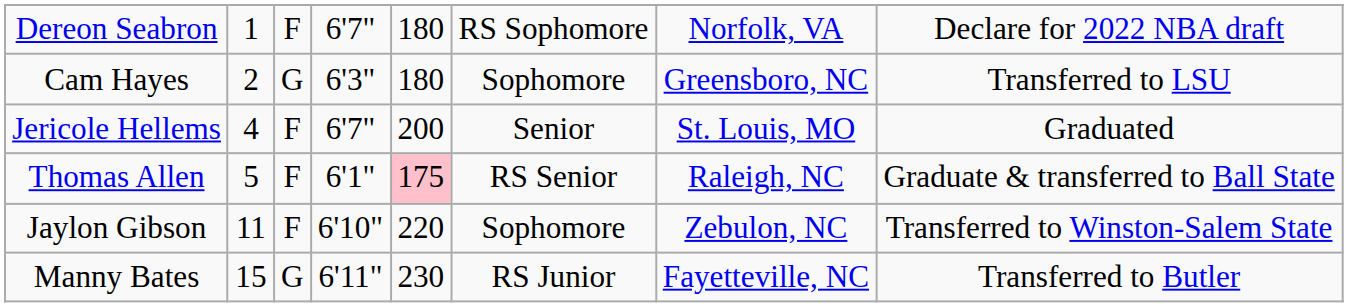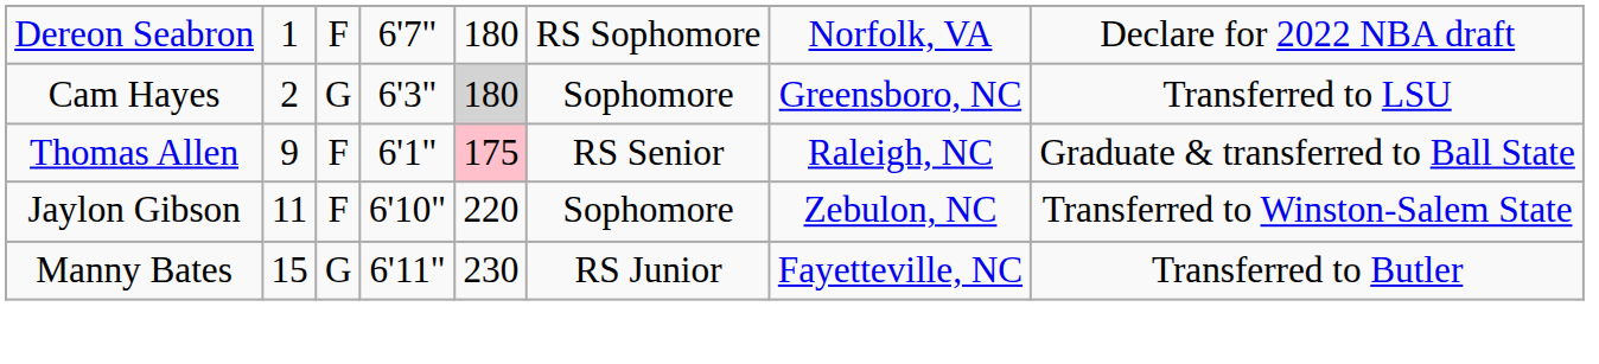 <table class="wikitable sortable" border="1" style="text-align: center;">
 <tr align=center>
 </tr>
 <tr>
 <td><a href='#'>Dereon Seabron</a></td>
 <td>1</td>
 <td>F</td>
 <td>6'7"</td>
 <td>180</td>
 <td>RS Sophomore</td>
 <td><a href='#'>Norfolk, VA</a></td>
 <td>Declare for <a href='#'>2022 NBA draft</a></td>
 </tr>
 <tr>
 <td>Cam Hayes</td>
 <td>2</td>
 <td>G</td>
 <td>6'3"</td>
-<td>180</td>
+<td style="background: lightgrey;">180</td>
 <td>Sophomore</td>
 <td><a href='#'>Greensboro, NC</a></td>
 <td>Transferred to <a href='#'>LSU</a></td>
 </tr>
 <tr>
-<td><a href='#'>Jericole Hellems</a></td>
-<td>4</td>
-<td>F</td>
-<td>6'7"</td>
-<td>200</td>
-<td>Senior</td>
-<td><a href='#'>St. Louis, MO</a></td>
-<td>Graduated</td>
-</tr>
-<tr>
 <td><a href='#'>Thomas Allen</a></td>
-<td>5</td>
+<td>9</td>
 <td>F</td>
 <td>6'1"</td>
 <td style="background: pink;">175</td>
 <td>RS Senior</td>
 <td><a href='#'>Raleigh, NC</a></td>
 <td>Graduate & transferred to <a href='#'>Ball State</a></td>
 </tr>
 <tr>
 <td>Jaylon Gibson</td>
 <td>11</td>
 <td>F</td>
 <td>6'10"</td>
 <td>220</td>
 <td>Sophomore</td>
 <td><a href='#'>Zebulon, NC</a></td>
 <td>Transferred to <a href='#'>Winston-Salem State</a></td>
 </tr>
 <tr>
 <td>Manny Bates</td>
 <td>15</td>
 <td>G</td>
 <td>6'11"</td>
 <td>230</td>
 <td>RS Junior</td>
 <td><a href='#'>Fayetteville, NC</a></td>
 <td>Transferred to <a href='#'>Butler</a></td>
 </tr>
 </table>
